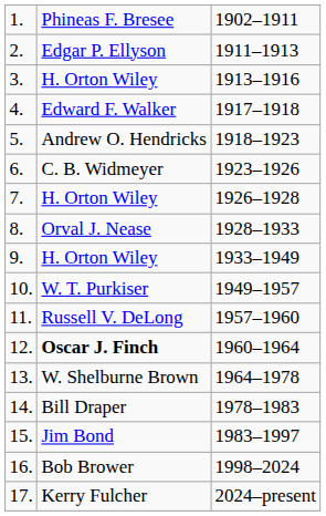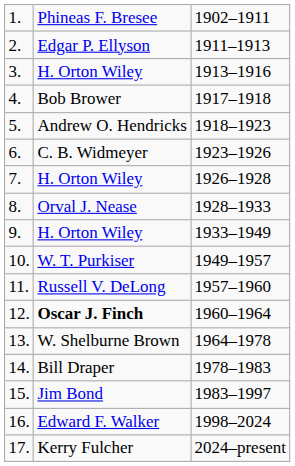 <table class=wikitable>
 <tr>
 <td>1.</td>
 <td><a href='#'>Phineas F. Bresee</a></td>
 <td>1902–1911</td>
 </tr>
 <tr>
 <td>2.</td>
 <td><a href='#'>Edgar P. Ellyson</a></td>
 <td>1911–1913</td>
 </tr>
 <tr>
 <td>3.</td>
 <td><a href='#'>H. Orton Wiley</a></td>
 <td>1913–1916</td>
 </tr>
 <tr>
 <td>4.</td>
-<td><a href='#'>Edward F. Walker</a></td>
+<td>Bob Brower</td>
 <td>1917–1918</td>
 </tr>
 <tr>
 <td>5.</td>
 <td>Andrew O. Hendricks</td>
 <td>1918–1923</td>
 </tr>
 <tr>
 <td>6.</td>
 <td>C. B. Widmeyer</td>
 <td>1923–1926</td>
 </tr>
 <tr>
 <td>7.</td>
 <td><a href='#'>H. Orton Wiley</a></td>
 <td>1926–1928</td>
 </tr>
 <tr>
 <td>8.</td>
 <td><a href='#'>Orval J. Nease</a></td>
 <td>1928–1933</td>
 </tr>
 <tr>
 <td>9.</td>
 <td><a href='#'>H. Orton Wiley</a></td>
 <td>1933–1949</td>
 </tr>
 <tr>
 <td>10.</td>
 <td><a href='#'>W. T. Purkiser</a></td>
 <td>1949–1957</td>
 </tr>
 <tr>
 <td>11.</td>
 <td><a href='#'>Russell V. DeLong</a></td>
 <td>1957–1960</td>
 </tr>
 <tr>
 <td>12.</td>
 <td><strong>Oscar J. Finch</strong></td>
 <td>1960–1964</td>
 </tr>
 <tr>
 <td>13.</td>
 <td>W. Shelburne Brown</td>
 <td>1964–1978</td>
 </tr>
 <tr>
 <td>14.</td>
 <td>Bill Draper</td>
 <td>1978–1983</td>
 </tr>
 <tr>
 <td>15.</td>
 <td><a href='#'>Jim Bond</a></td>
 <td>1983–1997</td>
 </tr>
 <tr>
 <td>16.</td>
-<td>Bob Brower</td>
+<td><a href='#'>Edward F. Walker</a></td>
 <td>1998–2024</td>
 </tr>
 <tr>
 <td>17.</td>
 <td>Kerry Fulcher</td>
 <td>2024–present</td>
 </tr>
 </table>
